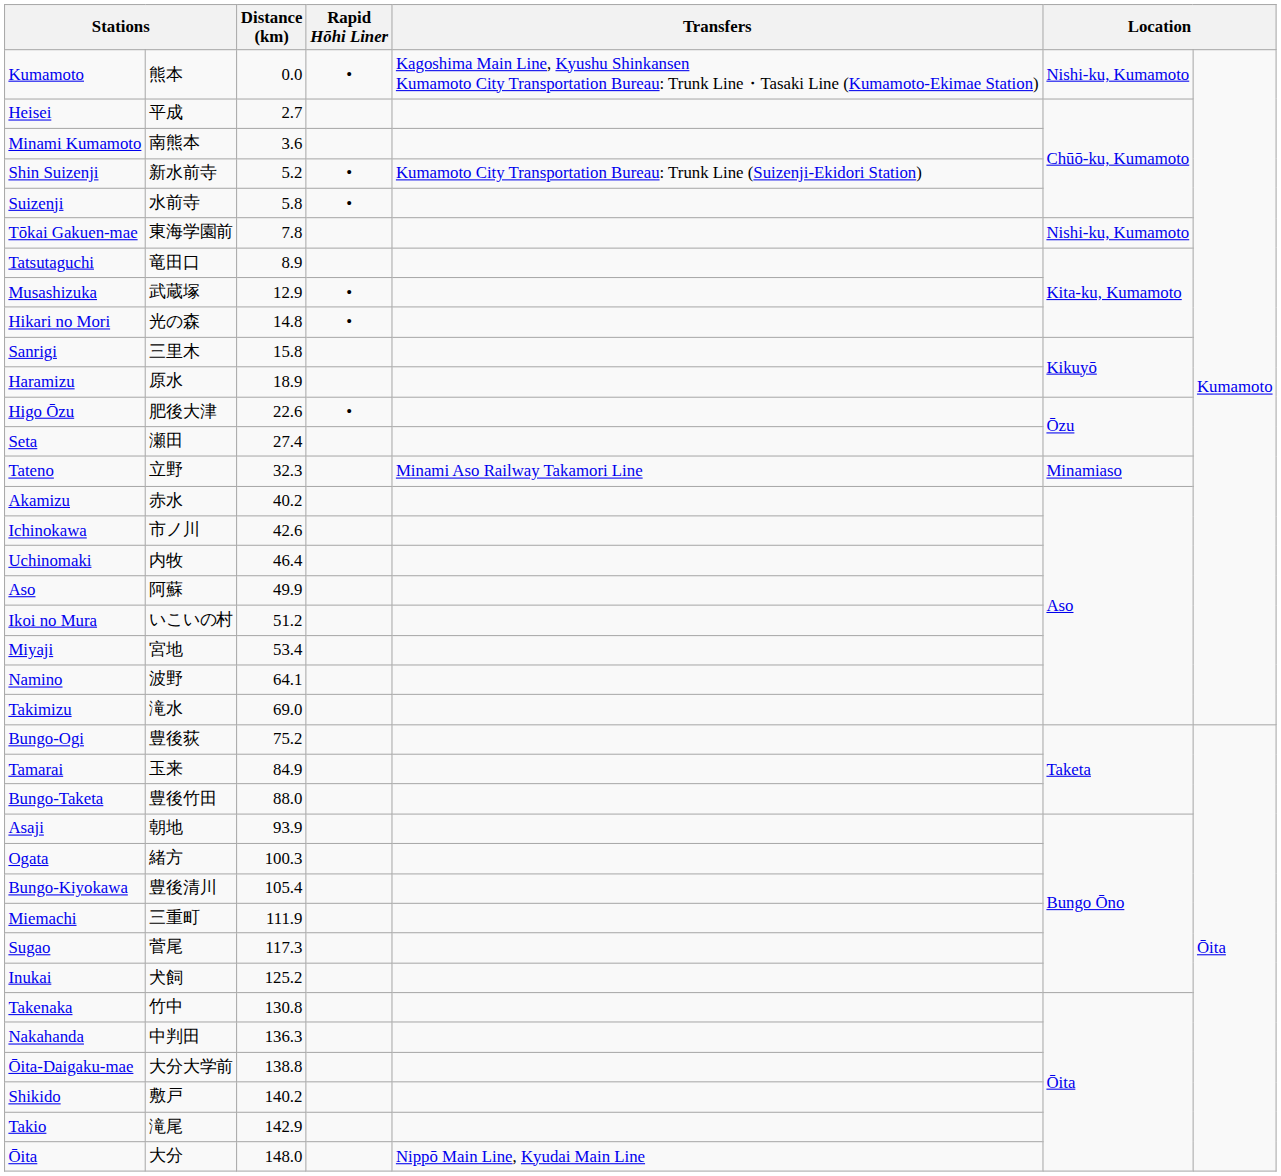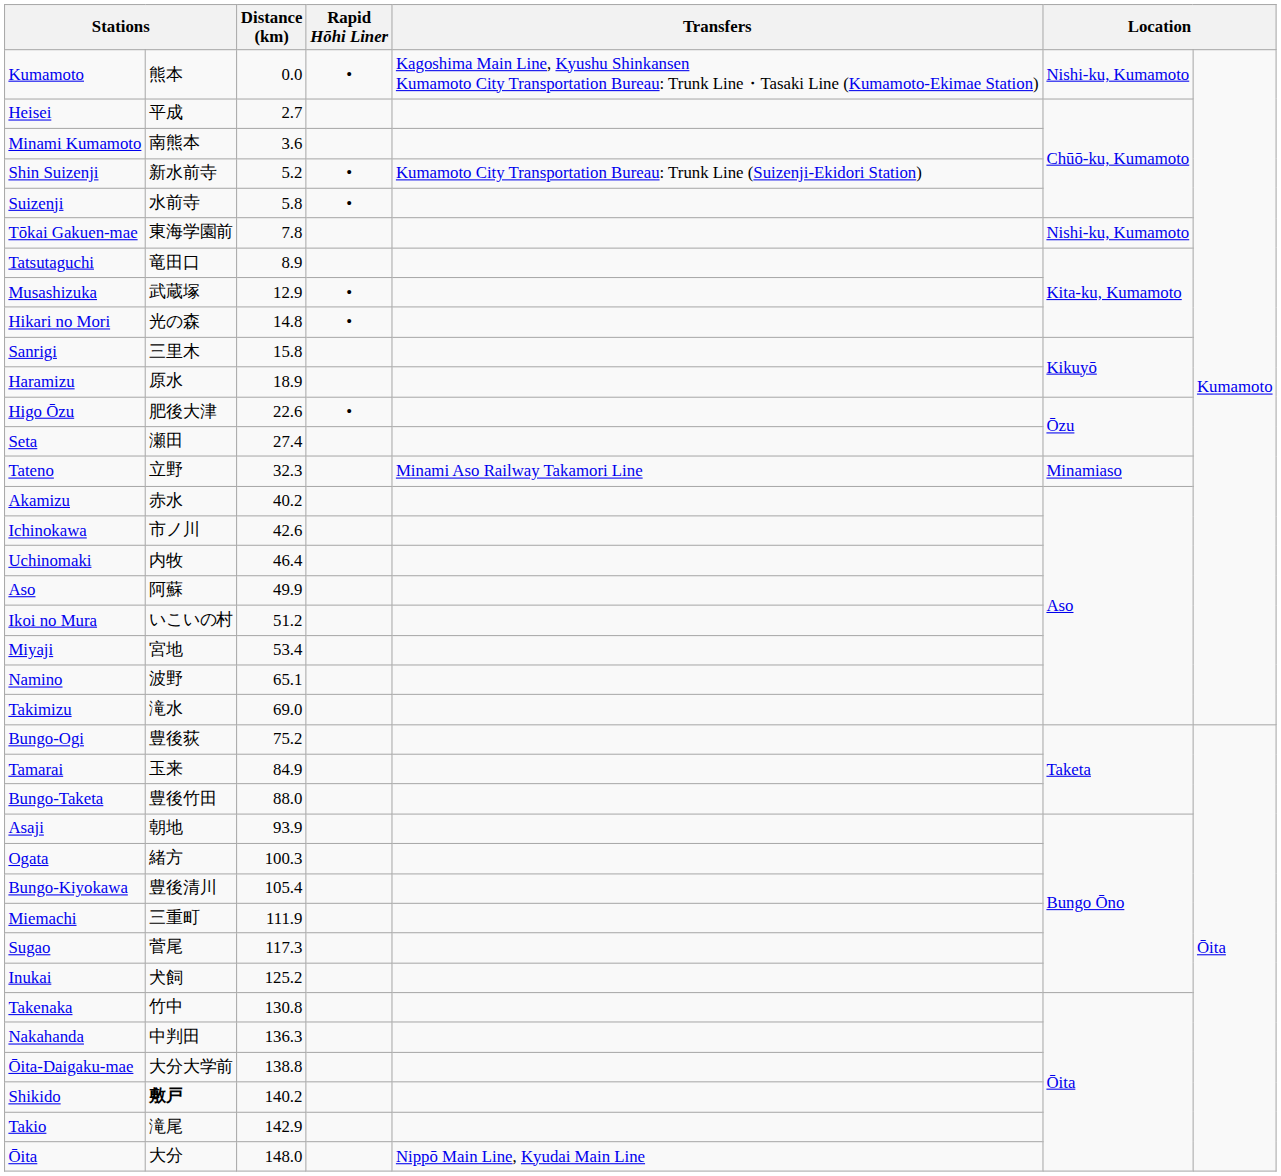 <table class=wikitable>
 <tr>
 <th colspan="2">Stations</th>
 <th>Distance<br>(km)</th>
 <th>Rapid <br><em>Hōhi Liner</em></th>
 <th>Transfers</th>
 <th colspan="2">Location</th>
 </tr>
 <tr>
 <td><a href='#'>Kumamoto</a></td>
 <td>熊本</td>
 <td align="right">0.0</td>
 <td align="center">•</td>
 <td><a href='#'>Kagoshima Main Line</a>, <a href='#'>Kyushu Shinkansen</a><br><a href='#'>Kumamoto City Transportation Bureau</a>: Trunk Line・Tasaki Line (<a href='#'>Kumamoto-Ekimae Station</a>)</td>
 <td><a href='#'>Nishi-ku, Kumamoto</a></td>
 <td rowspan="22"><a href='#'>Kumamoto</a></td>
 </tr>
 <tr>
 <td><a href='#'>Heisei</a></td>
 <td>平成</td>
 <td align="right">2.7</td>
 <td align="center"></td>
 <td> </td>
 <td rowspan="4"><a href='#'>Chūō-ku, Kumamoto</a></td>
 </tr>
 <tr>
 <td><a href='#'>Minami Kumamoto</a></td>
 <td>南熊本</td>
 <td align="right">3.6</td>
 <td align="center"></td>
 <td> </td>
 </tr>
 <tr>
 <td><a href='#'>Shin Suizenji</a></td>
 <td>新水前寺</td>
 <td align="right">5.2</td>
 <td align="center">•</td>
 <td><a href='#'>Kumamoto City Transportation Bureau</a>: Trunk Line (<a href='#'>Suizenji-Ekidori Station</a>)</td>
 </tr>
 <tr>
 <td><a href='#'>Suizenji</a></td>
 <td>水前寺</td>
 <td align="right">5.8</td>
 <td align="center">•</td>
 <td> </td>
 </tr>
 <tr>
 <td><a href='#'>Tōkai Gakuen-mae</a></td>
 <td>東海学園前</td>
 <td align="right">7.8</td>
 <td align="center"></td>
 <td> </td>
 <td><a href='#'>Nishi-ku, Kumamoto</a></td>
 </tr>
 <tr>
 <td><a href='#'>Tatsutaguchi</a></td>
 <td>竜田口</td>
 <td align="right">8.9</td>
 <td align="center"></td>
 <td> </td>
 <td rowspan="3"><a href='#'>Kita-ku, Kumamoto</a></td>
 </tr>
 <tr>
 <td><a href='#'>Musashizuka</a></td>
 <td>武蔵塚</td>
 <td align="right">12.9</td>
 <td align="center">•</td>
 <td> </td>
 </tr>
 <tr>
 <td><a href='#'>Hikari no Mori</a></td>
 <td>光の森</td>
 <td align="right">14.8</td>
 <td align="center">•</td>
 <td> </td>
 </tr>
 <tr>
 <td><a href='#'>Sanrigi</a></td>
 <td>三里木</td>
 <td align="right">15.8</td>
 <td align="center"></td>
 <td> </td>
 <td rowspan="2"><a href='#'>Kikuyō</a></td>
 </tr>
 <tr>
 <td><a href='#'>Haramizu</a></td>
 <td>原水</td>
 <td align="right">18.9</td>
 <td align="center"></td>
 <td> </td>
 </tr>
 <tr>
 <td><a href='#'>Higo Ōzu</a></td>
 <td>肥後大津</td>
 <td align="right">22.6</td>
 <td align="center">•</td>
 <td> </td>
 <td rowspan="2"><a href='#'>Ōzu</a></td>
 </tr>
 <tr>
 <td><a href='#'>Seta</a></td>
 <td>瀬田</td>
 <td align="right">27.4</td>
 <td> </td>
 <td> </td>
 </tr>
 <tr>
 <td><a href='#'>Tateno</a></td>
 <td>立野</td>
 <td align="right">32.3</td>
 <td> </td>
 <td><a href='#'>Minami Aso Railway Takamori Line</a></td>
 <td><a href='#'>Minamiaso</a></td>
 </tr>
 <tr>
 <td><a href='#'>Akamizu</a></td>
 <td>赤水</td>
 <td align="right">40.2</td>
 <td> </td>
 <td> </td>
 <td rowspan="8"><a href='#'>Aso</a></td>
 </tr>
 <tr>
 <td><a href='#'>Ichinokawa</a></td>
 <td>市ノ川</td>
 <td align="right">42.6</td>
 <td> </td>
 <td> </td>
 </tr>
 <tr>
 <td><a href='#'>Uchinomaki</a></td>
 <td>内牧</td>
 <td align="right">46.4</td>
 <td> </td>
 <td> </td>
 </tr>
 <tr>
 <td><a href='#'>Aso</a></td>
 <td>阿蘇</td>
 <td align="right">49.9</td>
 <td> </td>
 <td> </td>
 </tr>
 <tr>
 <td><a href='#'>Ikoi no Mura</a></td>
 <td>いこいの村</td>
 <td align="right">51.2</td>
 <td> </td>
 <td> </td>
 </tr>
 <tr>
 <td><a href='#'>Miyaji</a></td>
 <td>宮地</td>
 <td align="right">53.4</td>
 <td> </td>
 <td> </td>
 </tr>
 <tr>
 <td><a href='#'>Namino</a></td>
 <td>波野</td>
-<td align="right">64.1</td>
+<td align="right">65.1</td>
 <td> </td>
 <td> </td>
 </tr>
 <tr>
 <td><a href='#'>Takimizu</a></td>
 <td>滝水</td>
 <td align="right">69.0</td>
 <td> </td>
 <td> </td>
 </tr>
 <tr>
 <td><a href='#'>Bungo-Ogi</a></td>
 <td>豊後荻</td>
 <td align="right">75.2</td>
 <td> </td>
 <td> </td>
 <td rowspan="3"><a href='#'>Taketa</a></td>
 <td rowspan="15"><a href='#'>Ōita</a></td>
 </tr>
 <tr>
 <td><a href='#'>Tamarai</a></td>
 <td>玉来</td>
 <td align="right">84.9</td>
 <td> </td>
 <td> </td>
 </tr>
 <tr>
 <td><a href='#'>Bungo-Taketa</a></td>
 <td>豊後竹田</td>
 <td align="right">88.0</td>
 <td> </td>
 <td> </td>
 </tr>
 <tr>
 <td><a href='#'>Asaji</a></td>
 <td>朝地</td>
 <td align="right">93.9</td>
 <td> </td>
 <td> </td>
 <td rowspan="6"><a href='#'>Bungo Ōno</a></td>
 </tr>
 <tr>
 <td><a href='#'>Ogata</a></td>
 <td>緒方</td>
 <td align="right">100.3</td>
 <td> </td>
 <td> </td>
 </tr>
 <tr>
 <td><a href='#'>Bungo-Kiyokawa</a></td>
 <td>豊後清川</td>
 <td align="right">105.4</td>
 <td> </td>
 <td> </td>
 </tr>
 <tr>
 <td><a href='#'>Miemachi</a></td>
 <td>三重町</td>
 <td align="right">111.9</td>
 <td> </td>
 <td> </td>
 </tr>
 <tr>
 <td><a href='#'>Sugao</a></td>
 <td>菅尾</td>
 <td align="right">117.3</td>
 <td> </td>
 <td> </td>
 </tr>
 <tr>
 <td><a href='#'>Inukai</a></td>
 <td>犬飼</td>
 <td align="right">125.2</td>
 <td> </td>
 <td> </td>
 </tr>
 <tr>
 <td><a href='#'>Takenaka</a></td>
 <td>竹中</td>
 <td align="right">130.8</td>
 <td> </td>
 <td> </td>
 <td rowspan="6"><a href='#'>Ōita</a></td>
 </tr>
 <tr>
 <td><a href='#'>Nakahanda</a></td>
 <td>中判田</td>
 <td align="right">136.3</td>
 <td> </td>
 <td> </td>
 </tr>
 <tr>
 <td><a href='#'>Ōita-Daigaku-mae</a></td>
 <td>大分大学前</td>
 <td align="right">138.8</td>
 <td> </td>
 <td> </td>
 </tr>
 <tr>
 <td><a href='#'>Shikido</a></td>
-<td>敷戸</td>
+<td><strong>敷戸</strong></td>
 <td align="right">140.2</td>
 <td> </td>
 <td> </td>
 </tr>
 <tr>
 <td><a href='#'>Takio</a></td>
 <td>滝尾</td>
 <td align="right">142.9</td>
 <td> </td>
 <td> </td>
 </tr>
 <tr>
 <td><a href='#'>Ōita</a></td>
 <td>大分</td>
 <td align="right">148.0</td>
 <td> </td>
 <td><a href='#'>Nippō Main Line</a>, <a href='#'>Kyudai Main Line</a></td>
 </tr>
 </table>
